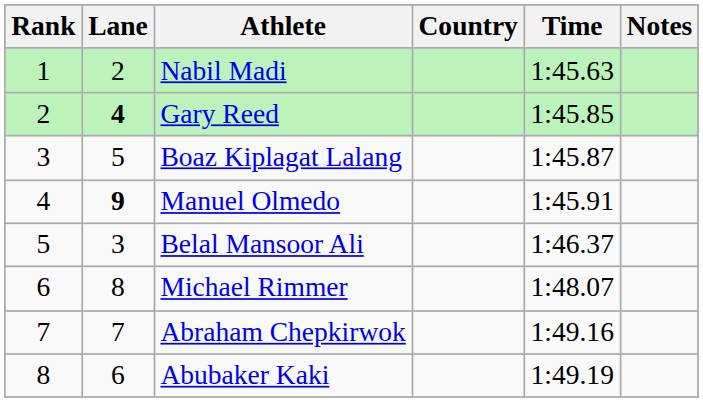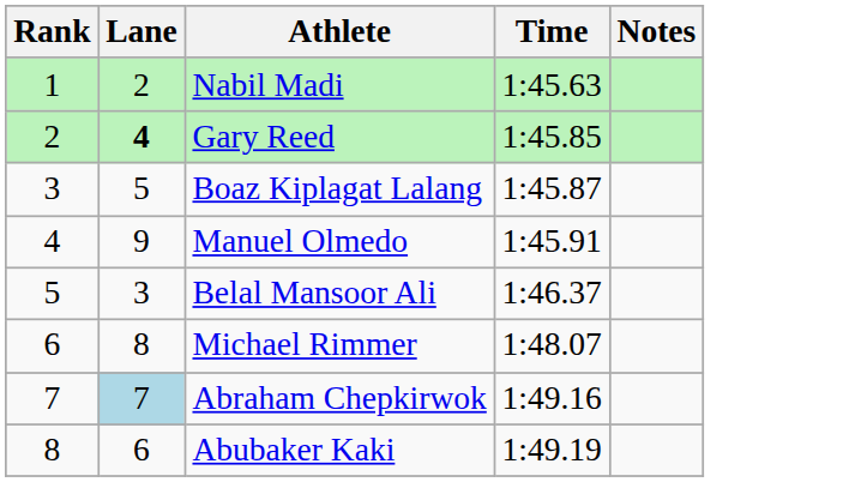 <table class="wikitable sortable" style="text-align:center">
 <tr>
 <th>Rank</th>
 <th>Lane</th>
 <th>Athlete</th>
-<th>Country</th>
 <th>Time</th>
 <th>Notes</th>
 </tr>
 <tr bgcolor=bbf3bb>
 <td>1</td>
 <td>2</td>
 <td align="left"><a href='#'>Nabil Madi</a></td>
-<td align="left"></td>
 <td>1:45.63</td>
 <td></td>
 </tr>
 <tr bgcolor=bbf3bb>
 <td>2</td>
 <td><strong>4</strong></td>
 <td align="left"><a href='#'>Gary Reed</a></td>
-<td align="left"></td>
 <td>1:45.85</td>
 <td></td>
 </tr>
 <tr>
 <td>3</td>
 <td>5</td>
 <td align="left"><a href='#'>Boaz Kiplagat Lalang</a></td>
-<td align="left"></td>
 <td>1:45.87</td>
 <td></td>
 </tr>
 <tr>
 <td>4</td>
-<td><strong>9</strong></td>
+<td>9</td>
 <td align="left"><a href='#'>Manuel Olmedo</a></td>
-<td align="left"></td>
 <td>1:45.91</td>
 <td></td>
 </tr>
 <tr>
 <td>5</td>
 <td>3</td>
 <td align="left"><a href='#'>Belal Mansoor Ali</a></td>
-<td align="left"></td>
 <td>1:46.37</td>
 <td></td>
 </tr>
 <tr>
 <td>6</td>
 <td>8</td>
 <td align="left"><a href='#'>Michael Rimmer</a></td>
-<td align="left"></td>
 <td>1:48.07</td>
 <td></td>
 </tr>
 <tr>
 <td>7</td>
-<td>7</td>
+<td style="background: lightblue;">7</td>
 <td align="left"><a href='#'>Abraham Chepkirwok</a></td>
-<td align="left"></td>
 <td>1:49.16</td>
 <td></td>
 </tr>
 <tr>
 <td>8</td>
 <td>6</td>
 <td align="left"><a href='#'>Abubaker Kaki</a></td>
-<td align="left"></td>
 <td>1:49.19</td>
 <td></td>
 </tr>
 </table>
